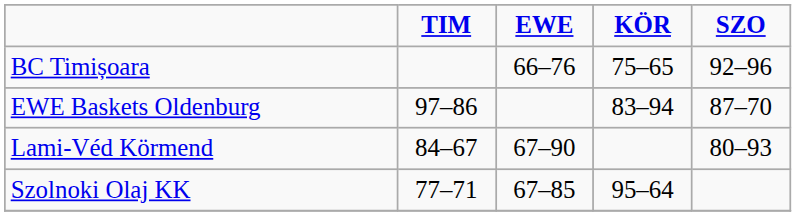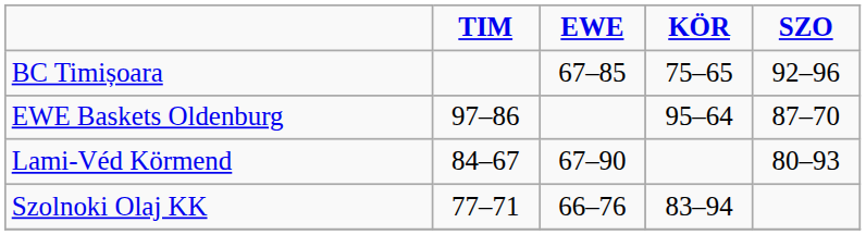 <table class="wikitable" style="font-size: 90%; text-align: center">
 <tr>
 <td width=220></td>
 <td width=50><strong><a href='#'>TIM</a></strong></td>
 <td width=50><strong><a href='#'>EWE</a></strong></td>
 <td width=50><strong><a href='#'>KÖR</a></strong></td>
 <td width=50><strong><a href='#'>SZO</a></strong></td>
 </tr>
 <tr>
 <td align=left> <a href='#'>BC Timișoara</a></td>
 <td></td>
-<td>66–76</td>
+<td>67–85</td>
 <td>75–65</td>
 <td>92–96</td>
 </tr>
 <tr>
 <td align=left> <a href='#'>EWE Baskets Oldenburg</a></td>
 <td>97–86</td>
 <td></td>
-<td>83–94</td>
+<td>95–64</td>
 <td>87–70</td>
 </tr>
 <tr>
 <td align=left> <a href='#'>Lami-Véd Körmend</a></td>
 <td>84–67</td>
 <td>67–90</td>
 <td></td>
 <td>80–93</td>
 </tr>
 <tr>
 <td align=left> <a href='#'>Szolnoki Olaj KK</a></td>
 <td>77–71</td>
-<td>67–85</td>
-<td>95–64</td>
+<td>66–76</td>
+<td>83–94</td>
 <td></td>
 </tr>
 <tr>
 </tr>
 </table>
